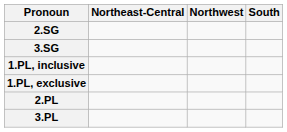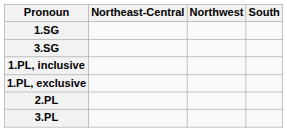 <table class="wikitable">
 <tr>
 <th>Pronoun</th>
 <th>Northeast-Central</th>
 <th>Northwest</th>
 <th>South</th>
 </tr>
 <tr>
-<th>2.SG</th>
+<th>1.SG</th>
 <td></td>
 <td></td>
 <td></td>
 </tr>
 <tr>
 <th>3.SG</th>
 <td></td>
 <td></td>
 <td></td>
 </tr>
 <tr>
 <th>1.PL, inclusive</th>
 <td></td>
 <td></td>
 <td></td>
 </tr>
 <tr>
 <th>1.PL, exclusive</th>
 <td></td>
 <td></td>
 <td></td>
 </tr>
 <tr>
 <th>2.PL</th>
 <td></td>
 <td></td>
 <td></td>
 </tr>
 <tr>
 <th>3.PL</th>
 <td></td>
 <td></td>
 <td></td>
 </tr>
 </table>
